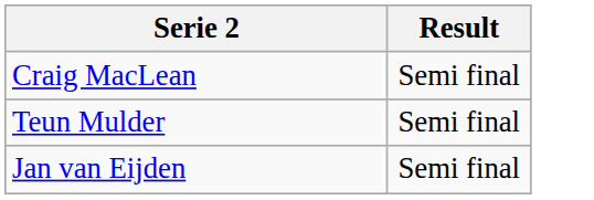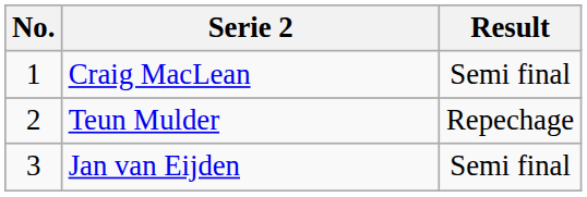 <table class="wikitable">
 <tr>
+<th width="20px">No.</th>
 <th width="200px">Serie 2</th>
 <th width="70px">Result</th>
 </tr>
 <tr align=center>
+<td>1</td>
 <td align=left> <a href='#'>Craig MacLean</a></td>
 <td>Semi final</td>
 </tr>
 <tr align=center>
+<td>2</td>
 <td align=left> <a href='#'>Teun Mulder</a></td>
-<td>Semi final</td>
+<td>Repechage</td>
 </tr>
 <tr align=center>
+<td>3</td>
 <td align=left> <a href='#'>Jan van Eijden</a></td>
 <td>Semi final</td>
 </tr>
 </table>
